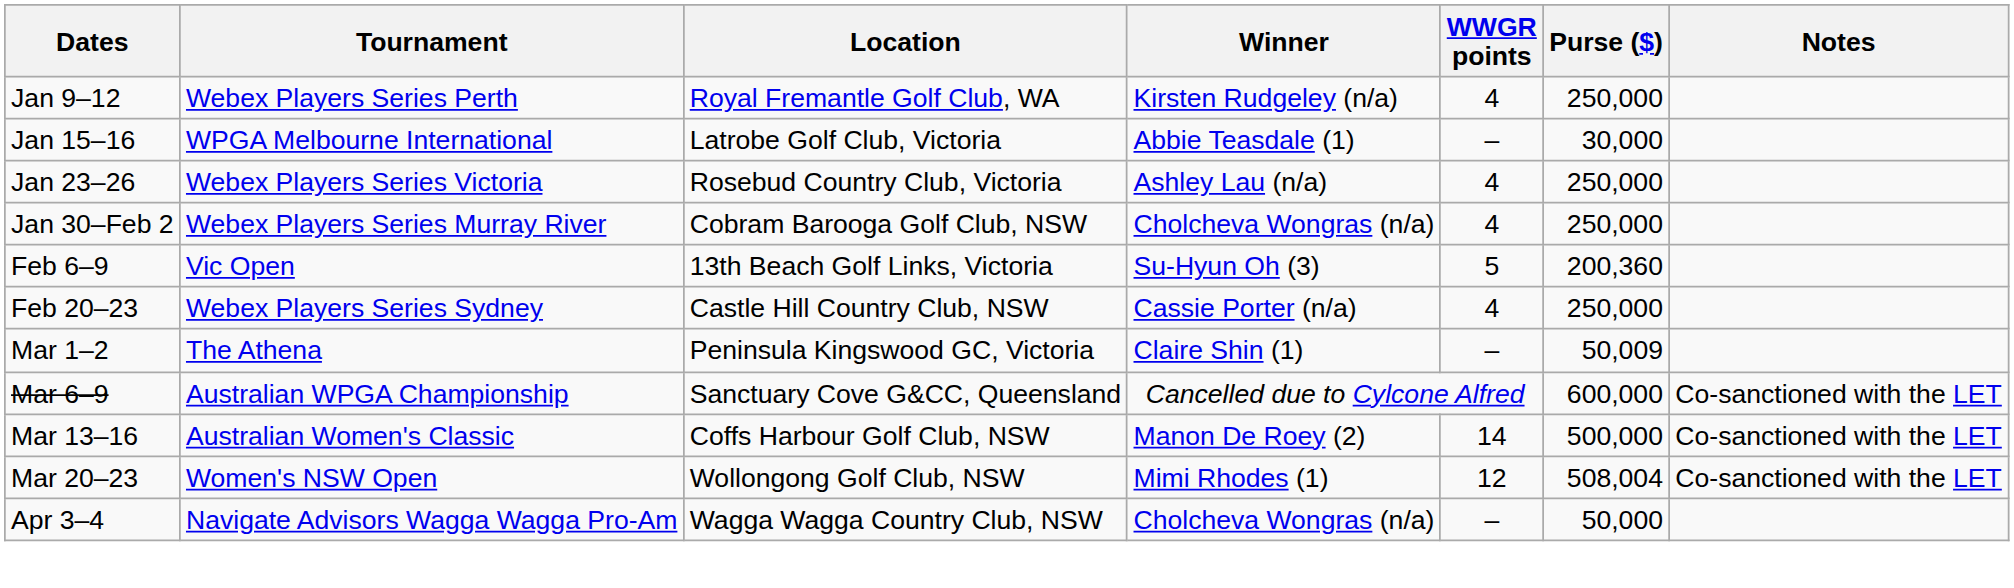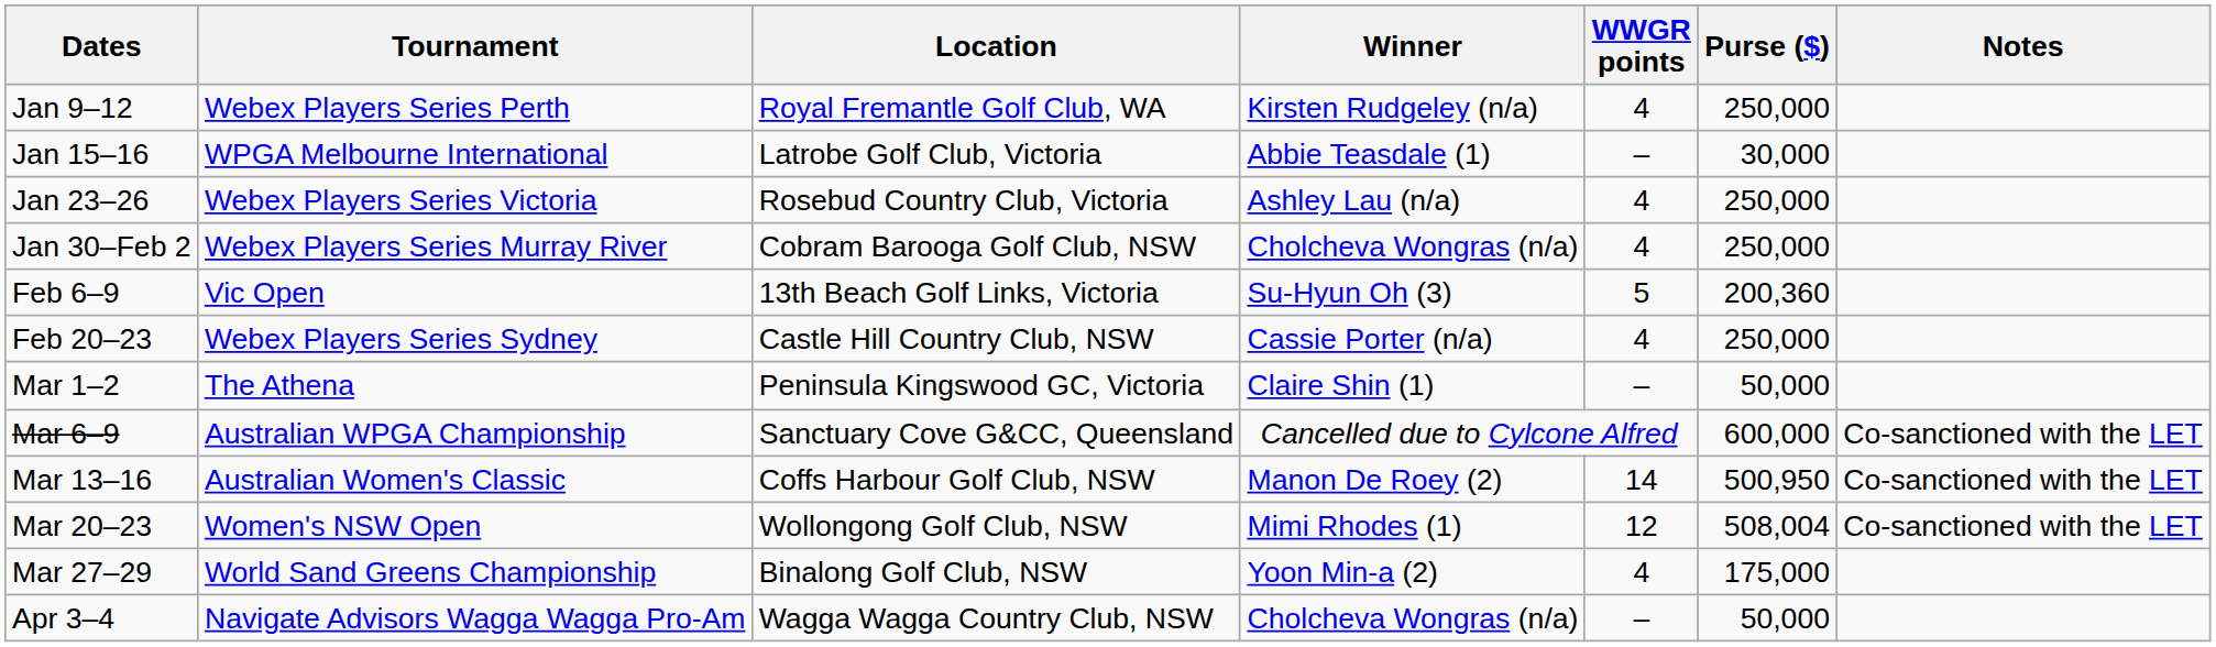 <table class="wikitable sortable" style="font-size:95%">
 <tr>
 <th>Dates</th>
 <th>Tournament</th>
 <th>Location</th>
 <th>Winner</th>
 <th><a href='#'>WWGR</a><br>points</th>
 <th>Purse (<a href='#'>$</a>)</th>
 <th>Notes</th>
 </tr>
 <tr>
 <td>Jan 9–12</td>
 <td><a href='#'>Webex Players Series Perth</a></td>
 <td><a href='#'>Royal Fremantle Golf Club</a>, WA</td>
 <td> <a href='#'>Kirsten Rudgeley</a> (n/a)</td>
 <td align=center>4</td>
 <td align=right>250,000</td>
 <td></td>
 </tr>
 <tr>
 <td>Jan 15–16</td>
 <td><a href='#'>WPGA Melbourne International</a></td>
 <td>Latrobe Golf Club, Victoria</td>
 <td> <a href='#'>Abbie Teasdale</a> (1)</td>
 <td align=center>–</td>
 <td align=right>30,000</td>
 <td></td>
 </tr>
 <tr>
 <td>Jan 23–26</td>
 <td><a href='#'>Webex Players Series Victoria</a></td>
 <td>Rosebud Country Club, Victoria</td>
 <td> <a href='#'>Ashley Lau</a> (n/a)</td>
 <td align=center>4</td>
 <td align=right>250,000</td>
 <td></td>
 </tr>
 <tr>
 <td>Jan 30–Feb 2</td>
 <td><a href='#'>Webex Players Series Murray River</a></td>
 <td>Cobram Barooga Golf Club, NSW</td>
 <td> <a href='#'>Cholcheva Wongras</a> (n/a)</td>
 <td align=center>4</td>
 <td align=right>250,000</td>
 <td></td>
 </tr>
 <tr>
 <td>Feb 6–9</td>
 <td><a href='#'>Vic Open</a></td>
 <td>13th Beach Golf Links, Victoria</td>
 <td> <a href='#'>Su-Hyun Oh</a> (3)</td>
 <td align=center>5</td>
 <td align=right>200,360</td>
 <td></td>
 </tr>
 <tr>
 <td>Feb 20–23</td>
 <td><a href='#'>Webex Players Series Sydney</a></td>
 <td>Castle Hill Country Club, NSW</td>
 <td> <a href='#'>Cassie Porter</a> (n/a)</td>
 <td align=center>4</td>
 <td align=right>250,000</td>
 <td></td>
 </tr>
 <tr>
 <td>Mar 1–2</td>
 <td><a href='#'>The Athena</a></td>
 <td>Peninsula Kingswood GC, Victoria</td>
 <td> <a href='#'>Claire Shin</a> (1)</td>
 <td align=center>–</td>
-<td align=right>50,009</td>
+<td align=right>50,000</td>
 <td></td>
 </tr>
 <tr>
 <td><s>Mar 6–9</s></td>
 <td><a href='#'>Australian WPGA Championship</a></td>
 <td>Sanctuary Cove G&CC, Queensland</td>
 <td align=center colspan=2><em>Cancelled due to <a href='#'>Cylcone Alfred</a></em></td>
 <td align=right>600,000</td>
 <td>Co-sanctioned with the <a href='#'>LET</a></td>
 </tr>
 <tr>
 <td>Mar 13–16</td>
 <td><a href='#'>Australian Women's Classic</a></td>
 <td>Coffs Harbour Golf Club, NSW</td>
 <td> <a href='#'>Manon De Roey</a> (2)</td>
 <td align=center>14</td>
-<td align=right>500,000</td>
+<td align=right>500,950</td>
 <td>Co-sanctioned with the <a href='#'>LET</a></td>
 </tr>
 <tr>
 <td>Mar 20–23</td>
 <td><a href='#'>Women's NSW Open</a></td>
 <td>Wollongong Golf Club, NSW</td>
 <td> <a href='#'>Mimi Rhodes</a> (1)</td>
 <td align=center>12</td>
 <td align=right>508,004</td>
 <td>Co-sanctioned with the <a href='#'>LET</a></td>
 </tr>
 <tr>
+<td>Mar 27–29</td>
+<td><a href='#'>World Sand Greens Championship</a></td>
+<td>Binalong Golf Club, NSW</td>
+<td> <a href='#'>Yoon Min-a</a> (2)</td>
+<td align=center>4</td>
+<td align=right>175,000</td>
+<td></td>
+</tr>
+<tr>
 <td>Apr 3–4</td>
 <td><a href='#'>Navigate Advisors Wagga Wagga Pro-Am</a></td>
 <td>Wagga Wagga Country Club, NSW</td>
 <td> <a href='#'>Cholcheva Wongras</a> (n/a)</td>
 <td align=center>–</td>
 <td align=right>50,000</td>
 <td></td>
 </tr>
 </table>
